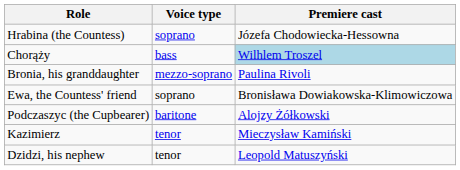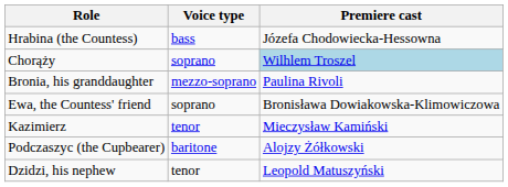 <table class="wikitable">
 <tr>
 <th>Role</th>
 <th>Voice type</th>
 <th>Premiere cast</th>
 </tr>
 <tr>
 <td>Hrabina (the Countess)</td>
-<td><a href='#'>soprano</a></td>
+<td><a href='#'>bass</a></td>
 <td>Józefa Chodowiecka-Hessowna</td>
 </tr>
 <tr>
 <td>Chorąży</td>
-<td><a href='#'>bass</a></td>
+<td><a href='#'>soprano</a></td>
 <td style="background: lightblue;"><a href='#'>Wilhlem Troszel</a></td>
 </tr>
 <tr>
 <td>Bronia, his granddaughter</td>
 <td><a href='#'>mezzo-soprano</a></td>
 <td><a href='#'>Paulina Rivoli</a></td>
 </tr>
 <tr>
 <td>Ewa, the Countess' friend</td>
 <td>soprano</td>
 <td>Bronisława Dowiakowska-Klimowiczowa</td>
 </tr>
 <tr>
+<td>Kazimierz</td>
+<td><a href='#'>tenor</a></td>
+<td><a href='#'>Mieczysław Kamiński</a></td>
+</tr>
+<tr>
 <td>Podczaszyc (the Cupbearer)</td>
 <td><a href='#'>baritone</a></td>
 <td><a href='#'>Alojzy Żółkowski</a></td>
-</tr>
-<tr>
-<td>Kazimierz</td>
-<td><a href='#'>tenor</a></td>
-<td><a href='#'>Mieczysław Kamiński</a></td>
 </tr>
 <tr>
 <td>Dzidzi, his nephew</td>
 <td>tenor</td>
 <td><a href='#'>Leopold Matuszyński</a></td>
 </tr>
 </table>
